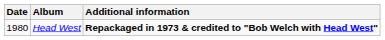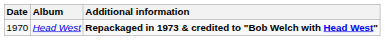 <table class="wikitable">
 <tr>
 <th style="vertical-align:top; text-align:left;">Date</th>
 <th style="text-align:left; vertical-align:top;">Album</th>
 <th style="text-align:left; vertical-align:top;">Additional information</th>
 </tr>
 <tr style="vertical-align:top;">
-<td style="text-align:left; ">1980</td>
+<td style="text-align:left; ">1970</td>
 <td style="text-align:left; "><em><a href='#'>Head West</a></em></td>
 <td style="text-align:left; "><strong>Repackaged in 1973 & credited to "Bob Welch with <a href='#'>Head West</a>"</strong></td>
 </tr>
 </table>
